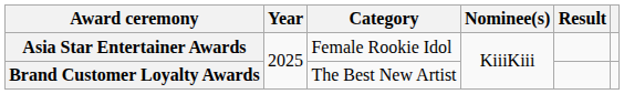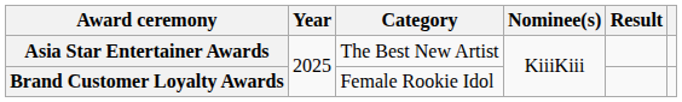 <table class="wikitable plainrowheaders sortable" style="text-align:center">
 <tr>
 <th scope="col">Award ceremony</th>
 <th scope="col">Year</th>
 <th scope="col">Category </th>
 <th scope="col">Nominee(s)</th>
 <th scope="col">Result</th>
 <th scope="col" class="unsortable"></th>
 </tr>
 <tr>
 <th scope="row">Asia Star Entertainer Awards</th>
 <td rowspan="2">2025</td>
-<td style="text-align:left">Female Rookie Idol</td>
+<td style="text-align:left">The Best New Artist</td>
 <td rowspan="2">KiiiKiii</td>
 <td></td>
 <td></td>
 </tr>
 <tr>
 <th scope="row">Brand Customer Loyalty Awards</th>
-<td style="text-align:left">The Best New Artist</td>
+<td style="text-align:left">Female Rookie Idol</td>
 <td></td>
 <td></td>
 </tr>
 </table>
